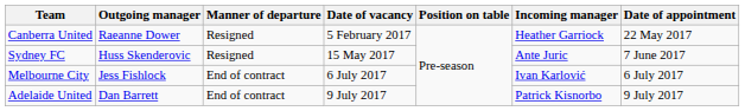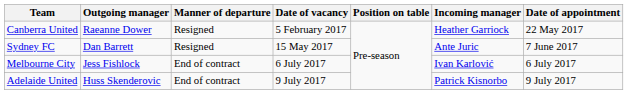 <table class="wikitable sortable">
 <tr>
 <th>Team</th>
 <th>Outgoing manager</th>
 <th>Manner of departure</th>
 <th>Date of vacancy</th>
 <th>Position on table</th>
 <th>Incoming manager</th>
 <th>Date of appointment</th>
 </tr>
 <tr>
 <td><a href='#'>Canberra United</a></td>
 <td> <a href='#'>Raeanne Dower</a></td>
 <td>Resigned</td>
 <td>5 February 2017</td>
 <td rowspan="4">Pre-season</td>
 <td> <a href='#'>Heather Garriock</a></td>
 <td>22 May 2017</td>
 </tr>
 <tr>
 <td><a href='#'>Sydney FC</a></td>
-<td> <a href='#'>Huss Skenderovic</a></td>
+<td> <a href='#'>Dan Barrett</a></td>
 <td>Resigned</td>
 <td>15 May 2017</td>
 <td> <a href='#'>Ante Juric</a></td>
 <td>7 June 2017</td>
 </tr>
 <tr>
 <td><a href='#'>Melbourne City</a></td>
 <td> <a href='#'>Jess Fishlock</a></td>
 <td>End of contract</td>
 <td>6 July 2017</td>
 <td> <a href='#'>Ivan Karlović</a></td>
 <td>6 July 2017</td>
 </tr>
 <tr>
 <td><a href='#'>Adelaide United</a></td>
-<td> <a href='#'>Dan Barrett</a></td>
+<td> <a href='#'>Huss Skenderovic</a></td>
 <td>End of contract</td>
 <td>9 July 2017</td>
 <td> <a href='#'>Patrick Kisnorbo</a></td>
 <td>9 July 2017</td>
 </tr>
 </table>
